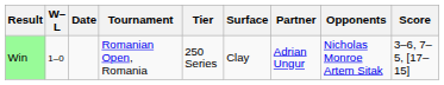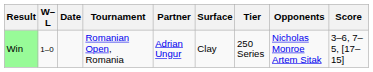 <table class="sortable wikitable">
 <tr>
 <th>Result</th>
 <th class="unsortable">W–L</th>
 <th>Date</th>
 <th>Tournament</th>
+<th>Partner</th>
+<th>Surface</th>
 <th>Tier</th>
-<th>Surface</th>
-<th>Partner</th>
 <th>Opponents</th>
 <th class="unsortable">Score</th>
 </tr>
 <tr>
 <td bgcolor=98FB98>Win</td>
 <td><small>1–0</small></td>
 <td><a href='#'></a></td>
 <td><a href='#'>Romanian Open</a>, Romania</td>
+<td> <a href='#'>Adrian Ungur</a></td>
+<td>Clay</td>
 <td>250 Series</td>
-<td>Clay</td>
-<td> <a href='#'>Adrian Ungur</a></td>
 <td> <a href='#'>Nicholas Monroe</a><br> <a href='#'>Artem Sitak</a></td>
 <td>3–6, 7–5, [17–15]</td>
 </tr>
 </table>
